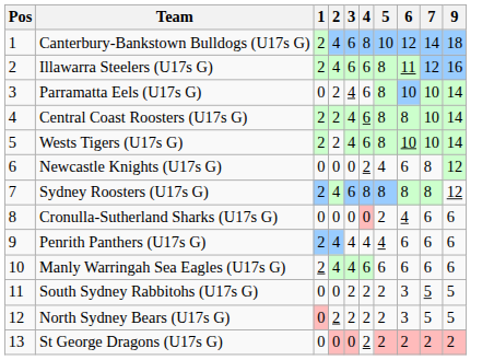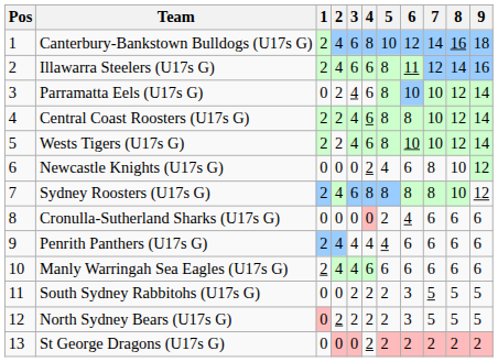 <table class="wikitable">
 <tr>
 <th>Pos</th>
 <th>Team</th>
 <th>1</th>
 <th>2</th>
 <th>3</th>
 <th>4</th>
 <th>5</th>
 <th>6</th>
 <th>7</th>
+<th>8</th>
 <th>9</th>
 </tr>
 <tr>
 <td>1</td>
 <td> Canterbury-Bankstown Bulldogs (U17s G)</td>
 <td style="background:#ccffcc;">2</td>
 <td style="background:#99ccff;">4</td>
 <td style="background:#99ccff;">6</td>
 <td style="background:#99ccff;">8</td>
 <td style="background:#99ccff;">10</td>
 <td style="background:#99ccff;">12</td>
 <td style="background:#99ccff;">14</td>
+<td style="background:#99ccff;"><u>16</u></td>
 <td style="background:#99ccff;">18</td>
 </tr>
 <tr>
 <td>2</td>
 <td> Illawarra Steelers (U17s G)</td>
 <td style="background:#ccffcc;">2</td>
 <td style="background:#ccffcc;">4</td>
 <td style="background:#ccffcc;">6</td>
 <td style="background:#ccffcc;">6</td>
 <td style="background:#ccffcc;">8</td>
 <td style="background:#ccffcc;"><u>11</u></td>
 <td style="background:#99ccff;">12</td>
+<td style="background:#99ccff;">14</td>
 <td style="background:#99ccff;">16</td>
 </tr>
 <tr>
 <td>3</td>
 <td> Parramatta Eels (U17s G)</td>
 <td>0</td>
 <td>2</td>
 <td><u>4</u></td>
 <td>6</td>
 <td style="background:#ccffcc;">8</td>
 <td style="background:#99ccff;">10</td>
 <td style="background:#ccffcc;">10</td>
+<td style="background:#ccffcc;">12</td>
 <td style="background:#ccffcc;">14</td>
 </tr>
 <tr>
 <td>4</td>
 <td> Central Coast Roosters (U17s G)</td>
 <td style="background:#ccffcc;">2</td>
 <td style="background:#ccffcc;">2</td>
 <td style="background:#ccffcc;">4</td>
 <td style="background:#ccffcc;"><u>6</u></td>
 <td style="background:#ccffcc;">8</td>
 <td style="background:#ccffcc;">8</td>
 <td style="background:#ccffcc;">10</td>
+<td style="background:#ccffcc;">12</td>
 <td style="background:#ccffcc;">14</td>
 </tr>
 <tr>
 <td>5</td>
 <td> Wests Tigers (U17s G)</td>
 <td style="background:#ccffcc;">2</td>
 <td>2</td>
 <td style="background:#ccffcc;">4</td>
 <td style="background:#ccffcc;">6</td>
 <td style="background:#ccffcc;">8</td>
 <td style="background:#ccffcc;"><u>10</u></td>
 <td style="background:#ccffcc;">10</td>
+<td style="background:#ccffcc;">12</td>
 <td style="background:#ccffcc;">14</td>
 </tr>
 <tr>
 <td>6</td>
 <td> Newcastle Knights (U17s G)</td>
 <td>0</td>
 <td>0</td>
 <td>0</td>
 <td><u>2</u></td>
 <td>4</td>
 <td>6</td>
 <td>8</td>
+<td>10</td>
 <td style="background:#ccffcc;">12</td>
 </tr>
 <tr>
 <td>7</td>
 <td> Sydney Roosters (U17s G)</td>
 <td style="background:#99ccff;">2</td>
 <td style="background:#ccffcc;">4</td>
 <td style="background:#99ccff;">6</td>
 <td style="background:#99ccff;">8</td>
 <td style="background:#99ccff;">8</td>
 <td style="background:#ccffcc;">8</td>
 <td style="background:#ccffcc;">8</td>
+<td style="background:#ccffcc;">10</td>
 <td><u>12</u></td>
 </tr>
 <tr>
 <td>8</td>
 <td> Cronulla-Sutherland Sharks (U17s G)</td>
 <td>0</td>
 <td>0</td>
 <td>0</td>
 <td style="background:#ffbbbb;">0</td>
 <td>2</td>
 <td><u>4</u></td>
+<td>6</td>
 <td>6</td>
 <td>6</td>
 </tr>
 <tr>
 <td>9</td>
 <td> Penrith Panthers (U17s G)</td>
 <td style="background:#99ccff;">2</td>
 <td style="background:#99ccff;">4</td>
 <td>4</td>
 <td>4</td>
 <td><u>4</u></td>
 <td>6</td>
 <td>6</td>
 <td>6</td>
+<td>6</td>
 </tr>
 <tr>
 <td>10</td>
 <td> Manly Warringah Sea Eagles (U17s G)</td>
 <td><u>2</u></td>
 <td style="background:#ccffcc;">4</td>
 <td style="background:#ccffcc;">4</td>
 <td style="background:#ccffcc;">6</td>
+<td>6</td>
 <td>6</td>
 <td>6</td>
 <td>6</td>
 <td>6</td>
 </tr>
 <tr>
 <td>11</td>
 <td> South Sydney Rabbitohs (U17s G)</td>
 <td>0</td>
 <td>0</td>
 <td>2</td>
 <td>2</td>
 <td>2</td>
 <td>3</td>
 <td><u>5</u></td>
 <td>5</td>
+<td>5</td>
 </tr>
 <tr>
 <td>12</td>
 <td> North Sydney Bears (U17s G)</td>
 <td style="background:#ffbbbb;">0</td>
 <td><u>2</u></td>
 <td>2</td>
 <td>2</td>
 <td>2</td>
 <td>3</td>
+<td>5</td>
 <td>5</td>
 <td>5</td>
 </tr>
 <tr>
 <td>13</td>
 <td> St George Dragons (U17s G)</td>
 <td>0</td>
 <td style="background:#ffbbbb;">0</td>
 <td style="background:#ffbbbb;">0</td>
 <td><u>2</u></td>
 <td style="background:#ffbbbb;">2</td>
 <td style="background:#ffbbbb;">2</td>
 <td style="background:#ffbbbb;">2</td>
 <td style="background:#ffbbbb;">2</td>
+<td style="background:#ffbbbb;">2</td>
 </tr>
 </table>
